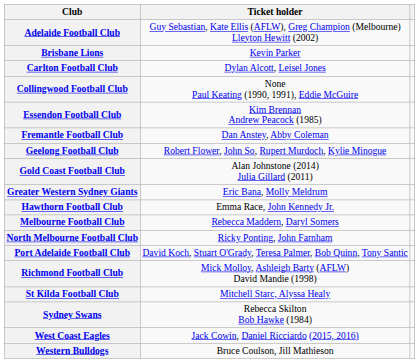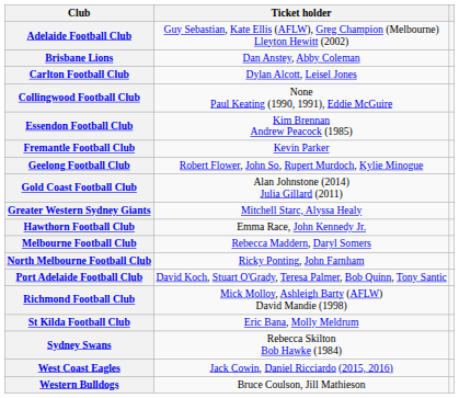 <table class="wikitable" style="text-align: center">
 <tr>
 <th>Club</th>
 <th>Ticket holder</th>
 <th></th>
 </tr>
 <tr>
 <th scope="row"><a href='#'>Adelaide Football Club</a></th>
 <td><a href='#'>Guy Sebastian</a>, <a href='#'>Kate Ellis</a> (<a href='#'>AFLW</a>), <a href='#'>Greg Champion</a> (Melbourne)<br><a href='#'>Lleyton Hewitt</a> (2002)</td>
 <td></td>
 </tr>
 <tr>
 <th scope="row"><a href='#'>Brisbane Lions</a></th>
-<td><a href='#'>Kevin Parker</a></td>
+<td><a href='#'>Dan Anstey</a>, <a href='#'>Abby Coleman</a></td>
 <td></td>
 </tr>
 <tr>
 <th scope="row"><a href='#'>Carlton Football Club</a></th>
 <td><a href='#'>Dylan Alcott</a>, <a href='#'>Leisel Jones</a></td>
 <td></td>
 </tr>
 <tr>
 <th scope="row"><a href='#'>Collingwood Football Club</a></th>
 <td>None<br><a href='#'>Paul Keating</a> (1990, 1991), <a href='#'>Eddie McGuire</a></td>
 <td></td>
 </tr>
 <tr>
 <th scope="row"><a href='#'>Essendon Football Club</a></th>
 <td><a href='#'>Kim Brennan</a><br><a href='#'>Andrew Peacock</a> (1985)</td>
 <td></td>
 </tr>
 <tr>
 <th scope="row"><a href='#'>Fremantle Football Club</a></th>
-<td><a href='#'>Dan Anstey</a>, <a href='#'>Abby Coleman</a></td>
+<td><a href='#'>Kevin Parker</a></td>
 <td></td>
 </tr>
 <tr>
 <th scope="row"><a href='#'>Geelong Football Club</a></th>
 <td><a href='#'>Robert Flower</a>, <a href='#'>John So</a>, <a href='#'>Rupert Murdoch</a>, <a href='#'>Kylie Minogue</a></td>
 <td></td>
 </tr>
 <tr>
 <th scope="row"><a href='#'>Gold Coast Football Club</a></th>
 <td>Alan Johnstone (2014)<br><a href='#'>Julia Gillard</a> (2011)</td>
 <td></td>
 </tr>
 <tr>
 <th scope="row"><a href='#'>Greater Western Sydney Giants</a></th>
-<td><a href='#'>Eric Bana</a>, <a href='#'>Molly Meldrum</a></td>
+<td><a href='#'>Mitchell Starc, Alyssa Healy</a></td>
 <td></td>
 </tr>
 <tr>
 <th scope="row"><a href='#'>Hawthorn Football Club</a></th>
 <td>Emma Race, <a href='#'>John Kennedy Jr.</a></td>
 <td></td>
 </tr>
 <tr>
 <th scope="row"><a href='#'>Melbourne Football Club</a></th>
 <td><a href='#'>Rebecca Maddern</a>, <a href='#'>Daryl Somers</a></td>
 <td></td>
 </tr>
 <tr>
 <th scope="row"><a href='#'>North Melbourne Football Club</a></th>
 <td><a href='#'>Ricky Ponting</a>, <a href='#'>John Farnham</a></td>
 <td></td>
 </tr>
 <tr>
 <th scope="row"><a href='#'>Port Adelaide Football Club</a></th>
 <td><a href='#'>David Koch</a>, <a href='#'>Stuart O'Grady</a>, <a href='#'>Teresa Palmer</a>, <a href='#'>Bob Quinn</a>, <a href='#'>Tony Santic</a></td>
 <td></td>
 </tr>
 <tr>
 <th scope="row"><a href='#'>Richmond Football Club</a></th>
 <td><a href='#'>Mick Molloy</a>, <a href='#'>Ashleigh Barty</a> (<a href='#'>AFLW</a>)<br>David Mandie (1998)</td>
 <td></td>
 </tr>
 <tr>
 <th scope="row"><a href='#'>St Kilda Football Club</a></th>
-<td><a href='#'>Mitchell Starc, Alyssa Healy</a></td>
+<td><a href='#'>Eric Bana</a>, <a href='#'>Molly Meldrum</a></td>
 <td></td>
 </tr>
 <tr>
 <th scope="row"><a href='#'>Sydney Swans</a></th>
 <td>Rebecca Skilton<br><a href='#'>Bob Hawke</a> (1984)</td>
 <td></td>
 </tr>
 <tr>
 <th scope="row"><a href='#'>West Coast Eagles</a></th>
 <td><a href='#'>Jack Cowin</a>, <a href='#'>Daniel Ricciardo</a> <a href='#'>(2015, 2016)</a></td>
 <td></td>
 </tr>
 <tr>
 <th scope="row"><a href='#'>Western Bulldogs</a></th>
 <td>Bruce Coulson, Jill Mathieson</td>
 <td></td>
 </tr>
 </table>
